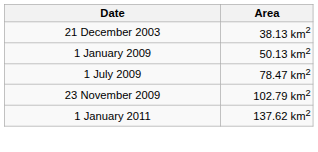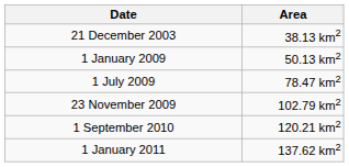 <table width="35%" class="wikitable">
 <tr>
 <th width="70%" bgcolor="#e4e0e4">Date</th>
 <th width="30%" bgcolor="#e4e0e4">Area</th>
 </tr>
 <tr>
 <td align="center">21 December 2003</td>
 <td align="right">38.13 km<sup>2</sup></td>
 </tr>
 <tr>
 <td align="center">1 January 2009</td>
 <td align="right">50.13 km<sup>2</sup></td>
 </tr>
 <tr>
 <td align="center">1 July 2009</td>
 <td align="right">78.47 km<sup>2</sup></td>
 </tr>
 <tr>
 <td align="center">23 November 2009</td>
 <td align="right">102.79 km<sup>2</sup></td>
 </tr>
 <tr>
+<td align="center">1 September 2010</td>
+<td align="right">120.21 km<sup>2</sup></td>
+</tr>
+<tr>
 <td align="center">1 January 2011</td>
 <td align="right">137.62 km<sup>2</sup></td>
 </tr>
 </table>
